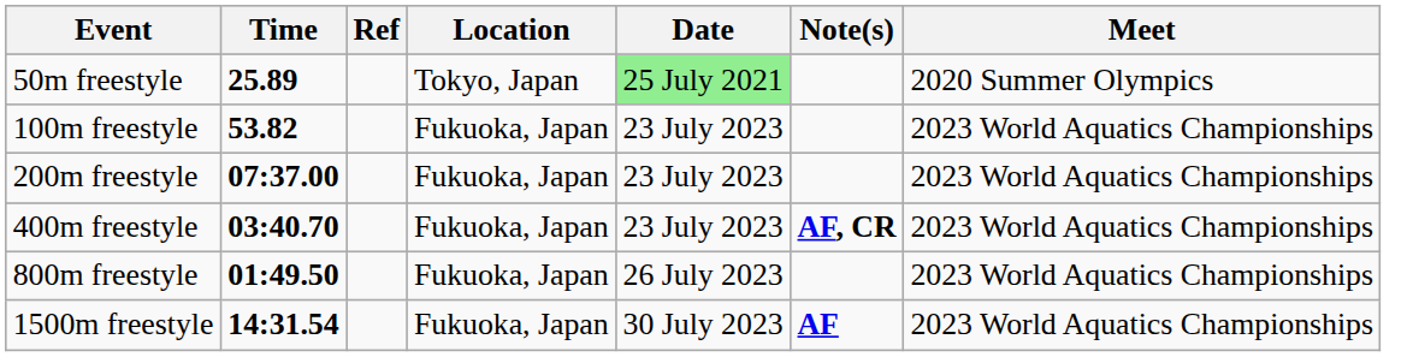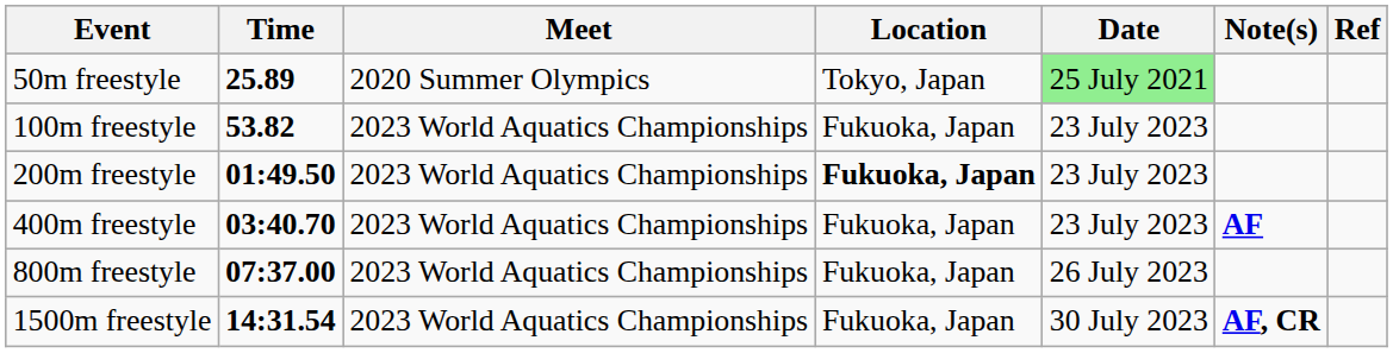 <table class="wikitable">
 <tr>
 <th>Event</th>
 <th>Time</th>
-<th>Ref</th>
+<th>Meet</th>
 <th>Location</th>
 <th>Date</th>
 <th>Note(s)</th>
-<th>Meet</th>
+<th>Ref</th>
 </tr>
 <tr>
 <td>50m freestyle</td>
 <td><strong>25.89</strong></td>
-<td></td>
+<td>2020 Summer Olympics</td>
 <td>Tokyo, Japan</td>
 <td style="background: lightgreen;">25 July 2021</td>
 <td></td>
-<td>2020 Summer Olympics</td>
+<td></td>
 </tr>
 <tr>
 <td>100m freestyle</td>
 <td><strong>53.82</strong></td>
-<td></td>
+<td>2023 World Aquatics Championships</td>
 <td>Fukuoka, Japan</td>
 <td>23 July 2023</td>
 <td></td>
-<td>2023 World Aquatics Championships</td>
+<td></td>
 </tr>
 <tr>
 <td>200m freestyle</td>
-<td><strong>07:37.00</strong></td>
-<td></td>
-<td>Fukuoka, Japan</td>
+<td><strong>01:49.50</strong></td>
+<td>2023 World Aquatics Championships</td>
+<td><strong>Fukuoka, Japan</strong></td>
 <td>23 July 2023</td>
 <td></td>
-<td>2023 World Aquatics Championships</td>
+<td></td>
 </tr>
 <tr>
 <td>400m freestyle</td>
 <td><strong>03:40.70</strong></td>
-<td></td>
+<td>2023 World Aquatics Championships</td>
 <td>Fukuoka, Japan</td>
 <td>23 July 2023</td>
-<td><strong><a href='#'>AF</a>, CR</strong></td>
-<td>2023 World Aquatics Championships</td>
+<td><strong><a href='#'>AF</a></strong></td>
+<td></td>
 </tr>
 <tr>
 <td>800m freestyle</td>
-<td><strong>01:49.50</strong></td>
-<td></td>
+<td><strong>07:37.00</strong></td>
+<td>2023 World Aquatics Championships</td>
 <td>Fukuoka, Japan</td>
 <td>26 July 2023</td>
 <td></td>
-<td>2023 World Aquatics Championships</td>
+<td></td>
 </tr>
 <tr>
 <td>1500m freestyle</td>
 <td><strong>14:31.54</strong></td>
-<td></td>
+<td>2023 World Aquatics Championships</td>
 <td>Fukuoka, Japan</td>
 <td>30 July 2023</td>
-<td><strong><a href='#'>AF</a></strong></td>
-<td>2023 World Aquatics Championships</td>
+<td><strong><a href='#'>AF</a>, CR</strong></td>
+<td></td>
 </tr>
 </table>
